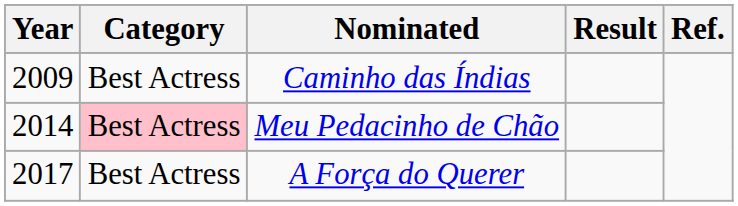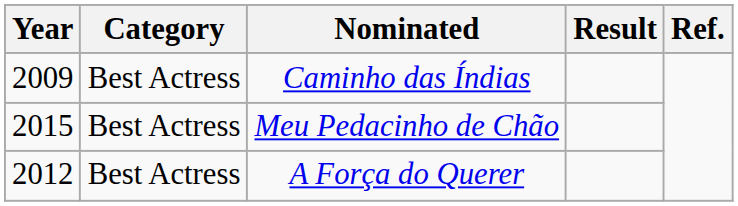 <table class="wikitable">
 <tr>
 <th>Year</th>
 <th>Category</th>
 <th>Nominated</th>
 <th>Result</th>
 <th>Ref.</th>
 </tr>
 <tr>
 <td>2009</td>
 <td>Best Actress</td>
 <td style="text-align: center;"><em><a href='#'>Caminho das Índias</a></em></td>
 <td></td>
 </tr>
 <tr>
-<td>2014</td>
-<td style="background: pink;">Best Actress</td>
+<td>2015</td>
+<td>Best Actress</td>
 <td style="text-align: center;"><em><a href='#'>Meu Pedacinho de Chão</a></em></td>
 <td></td>
 </tr>
 <tr>
-<td>2017</td>
+<td>2012</td>
 <td>Best Actress</td>
 <td style="text-align: center;"><em><a href='#'>A Força do Querer</a></em></td>
 <td></td>
 </tr>
 </table>
